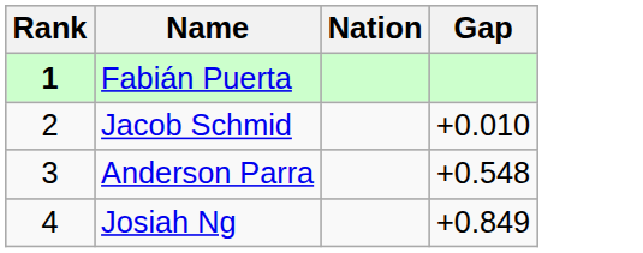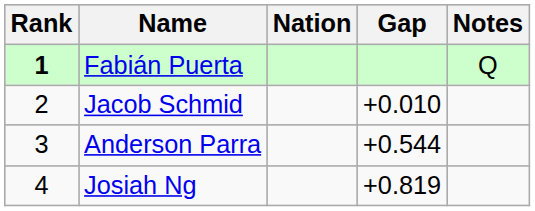 <table class="wikitable sortable" style="text-align:center">
 <tr>
 <th>Rank</th>
 <th>Name</th>
 <th>Nation</th>
 <th>Gap</th>
+<th>Notes</th>
 </tr>
 <tr bgcolor=ccffcc>
 <td><strong>1</strong></td>
 <td align=left><a href='#'>Fabián Puerta</a></td>
 <td align=left></td>
 <td></td>
+<td>Q</td>
 </tr>
 <tr>
 <td>2</td>
 <td align=left><a href='#'>Jacob Schmid</a></td>
 <td align=left></td>
 <td>+0.010</td>
+<td></td>
 </tr>
 <tr>
 <td>3</td>
 <td align=left><a href='#'>Anderson Parra</a></td>
 <td align=left></td>
-<td>+0.548</td>
+<td>+0.544</td>
+<td></td>
 </tr>
 <tr>
 <td>4</td>
 <td align=left><a href='#'>Josiah Ng</a></td>
 <td align=left></td>
-<td>+0.849</td>
+<td>+0.819</td>
+<td></td>
 </tr>
 </table>
